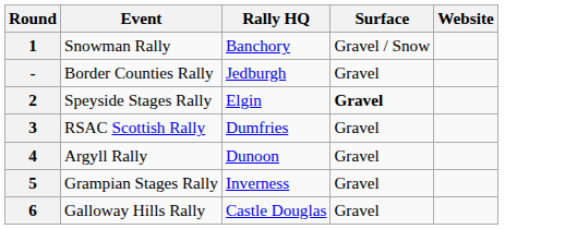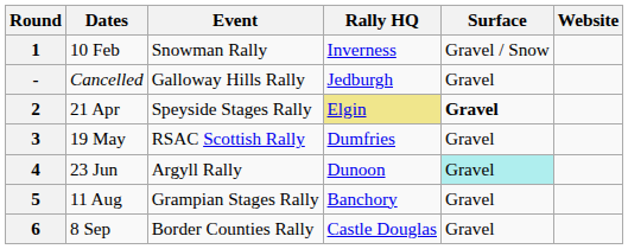 <table class="wikitable" style="font-size: 95%;">
 <tr>
 <th>Round</th>
+<th>Dates</th>
 <th>Event</th>
 <th>Rally HQ</th>
 <th>Surface</th>
 <th>Website</th>
 </tr>
 <tr>
 <th>1</th>
+<td>10 Feb</td>
 <td>Snowman Rally</td>
-<td><a href='#'>Banchory</a></td>
+<td><a href='#'>Inverness</a></td>
 <td>Gravel / Snow</td>
 <td></td>
 </tr>
 <tr>
 <th>-</th>
-<td>Border Counties Rally</td>
+<td><em>Cancelled</em></td>
+<td>Galloway Hills Rally</td>
 <td><a href='#'>Jedburgh</a></td>
 <td>Gravel</td>
 <td></td>
 </tr>
 <tr>
 <th>2</th>
+<td>21 Apr</td>
 <td>Speyside Stages Rally</td>
-<td><a href='#'>Elgin</a></td>
+<td style="background: khaki;"><a href='#'>Elgin</a></td>
 <td><strong>Gravel</strong></td>
 <td></td>
 </tr>
 <tr>
 <th>3</th>
+<td>19 May</td>
 <td>RSAC <a href='#'>Scottish Rally</a></td>
 <td><a href='#'>Dumfries</a></td>
 <td>Gravel</td>
 <td></td>
 </tr>
 <tr>
 <th>4</th>
+<td>23 Jun</td>
 <td>Argyll Rally</td>
 <td><a href='#'>Dunoon</a></td>
-<td>Gravel</td>
+<td style="background: paleturquoise;">Gravel</td>
 <td></td>
 </tr>
 <tr>
 <th>5</th>
+<td>11 Aug</td>
 <td>Grampian Stages Rally</td>
-<td><a href='#'>Inverness</a></td>
+<td><a href='#'>Banchory</a></td>
 <td>Gravel</td>
 <td></td>
 </tr>
 <tr>
 <th>6</th>
-<td>Galloway Hills Rally</td>
+<td>8 Sep</td>
+<td>Border Counties Rally</td>
 <td><a href='#'>Castle Douglas</a></td>
 <td>Gravel</td>
 <td></td>
 </tr>
 </table>
